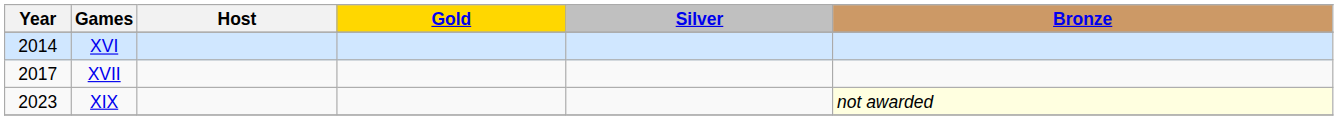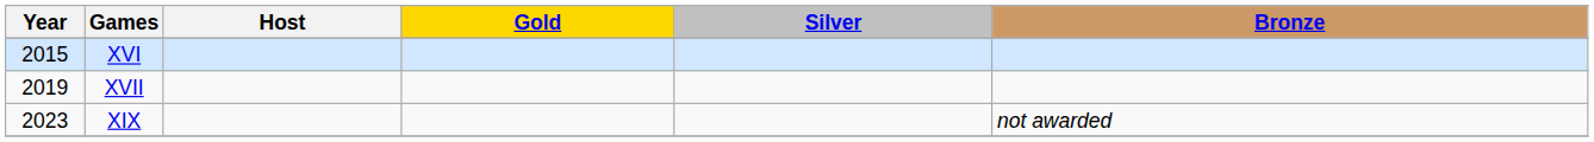 <table class="wikitable" style="text-align: center; font-size:95%;">
 <tr>
 <th rowspan="2" style="width:5%;">Year</th>
 <th rowspan="2" style="width:5%;">Games</th>
 <th rowspan="2" style="width:15%;">Host</th>
 </tr>
 <tr>
 <th style="background-color: gold"><a href='#'>Gold</a></th>
 <th style="background-color: silver"><a href='#'>Silver</a></th>
 <th style="background-color: #CC9966"><a href='#'>Bronze</a></th>
 </tr>
 <tr>
 </tr>
 <tr>
 </tr>
 <tr style="text-align:center; background:#d0e7ff;">
-<td>2014</td>
+<td>2015</td>
 <td align=center><a href='#'>XVI</a></td>
 <td align="left"></td>
 <td align="left"></td>
 <td align="left"></td>
 <td align="left"></td>
 </tr>
 <tr>
-<td>2017</td>
+<td>2019</td>
 <td align=center><a href='#'>XVII</a></td>
 <td align="left"></td>
 <td align="left"></td>
 <td align="left"></td>
 <td align="left"></td>
 </tr>
 <tr>
 <td>2023</td>
 <td align=center><a href='#'>XIX</a></td>
 <td align="left"></td>
 <td align="left"></td>
 <td align="left"></td>
-<td align="left" style="background: lightyellow;"><em>not awarded</em></td>
+<td align="left"><em>not awarded</em></td>
 </tr>
 <tr>
 </tr>
 </table>
